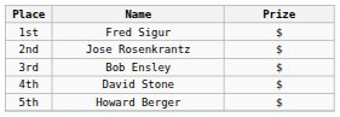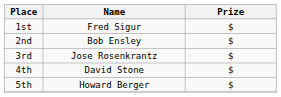 <table class="wikitable">
 <tr>
 <th width="50">Place</th>
 <th width="200">Name</th>
 <th width="125">Prize</th>
 </tr>
 <tr>
 <td align = "center">1st</td>
 <td align = "center">Fred Sigur</td>
 <td align = "center">$</td>
 </tr>
 <tr>
 <td align = "center">2nd</td>
-<td align = "center">Jose Rosenkrantz</td>
+<td align = "center">Bob Ensley</td>
 <td align = "center">$</td>
 </tr>
 <tr>
 <td align = "center">3rd</td>
-<td align = "center">Bob Ensley</td>
+<td align = "center">Jose Rosenkrantz</td>
 <td align = "center">$</td>
 </tr>
 <tr>
 <td align = "center">4th</td>
 <td align = "center">David Stone</td>
 <td align = "center">$</td>
 </tr>
 <tr>
 <td align = "center">5th</td>
 <td align = "center">Howard Berger</td>
 <td align = "center">$</td>
 </tr>
 <tr>
 </tr>
 </table>
